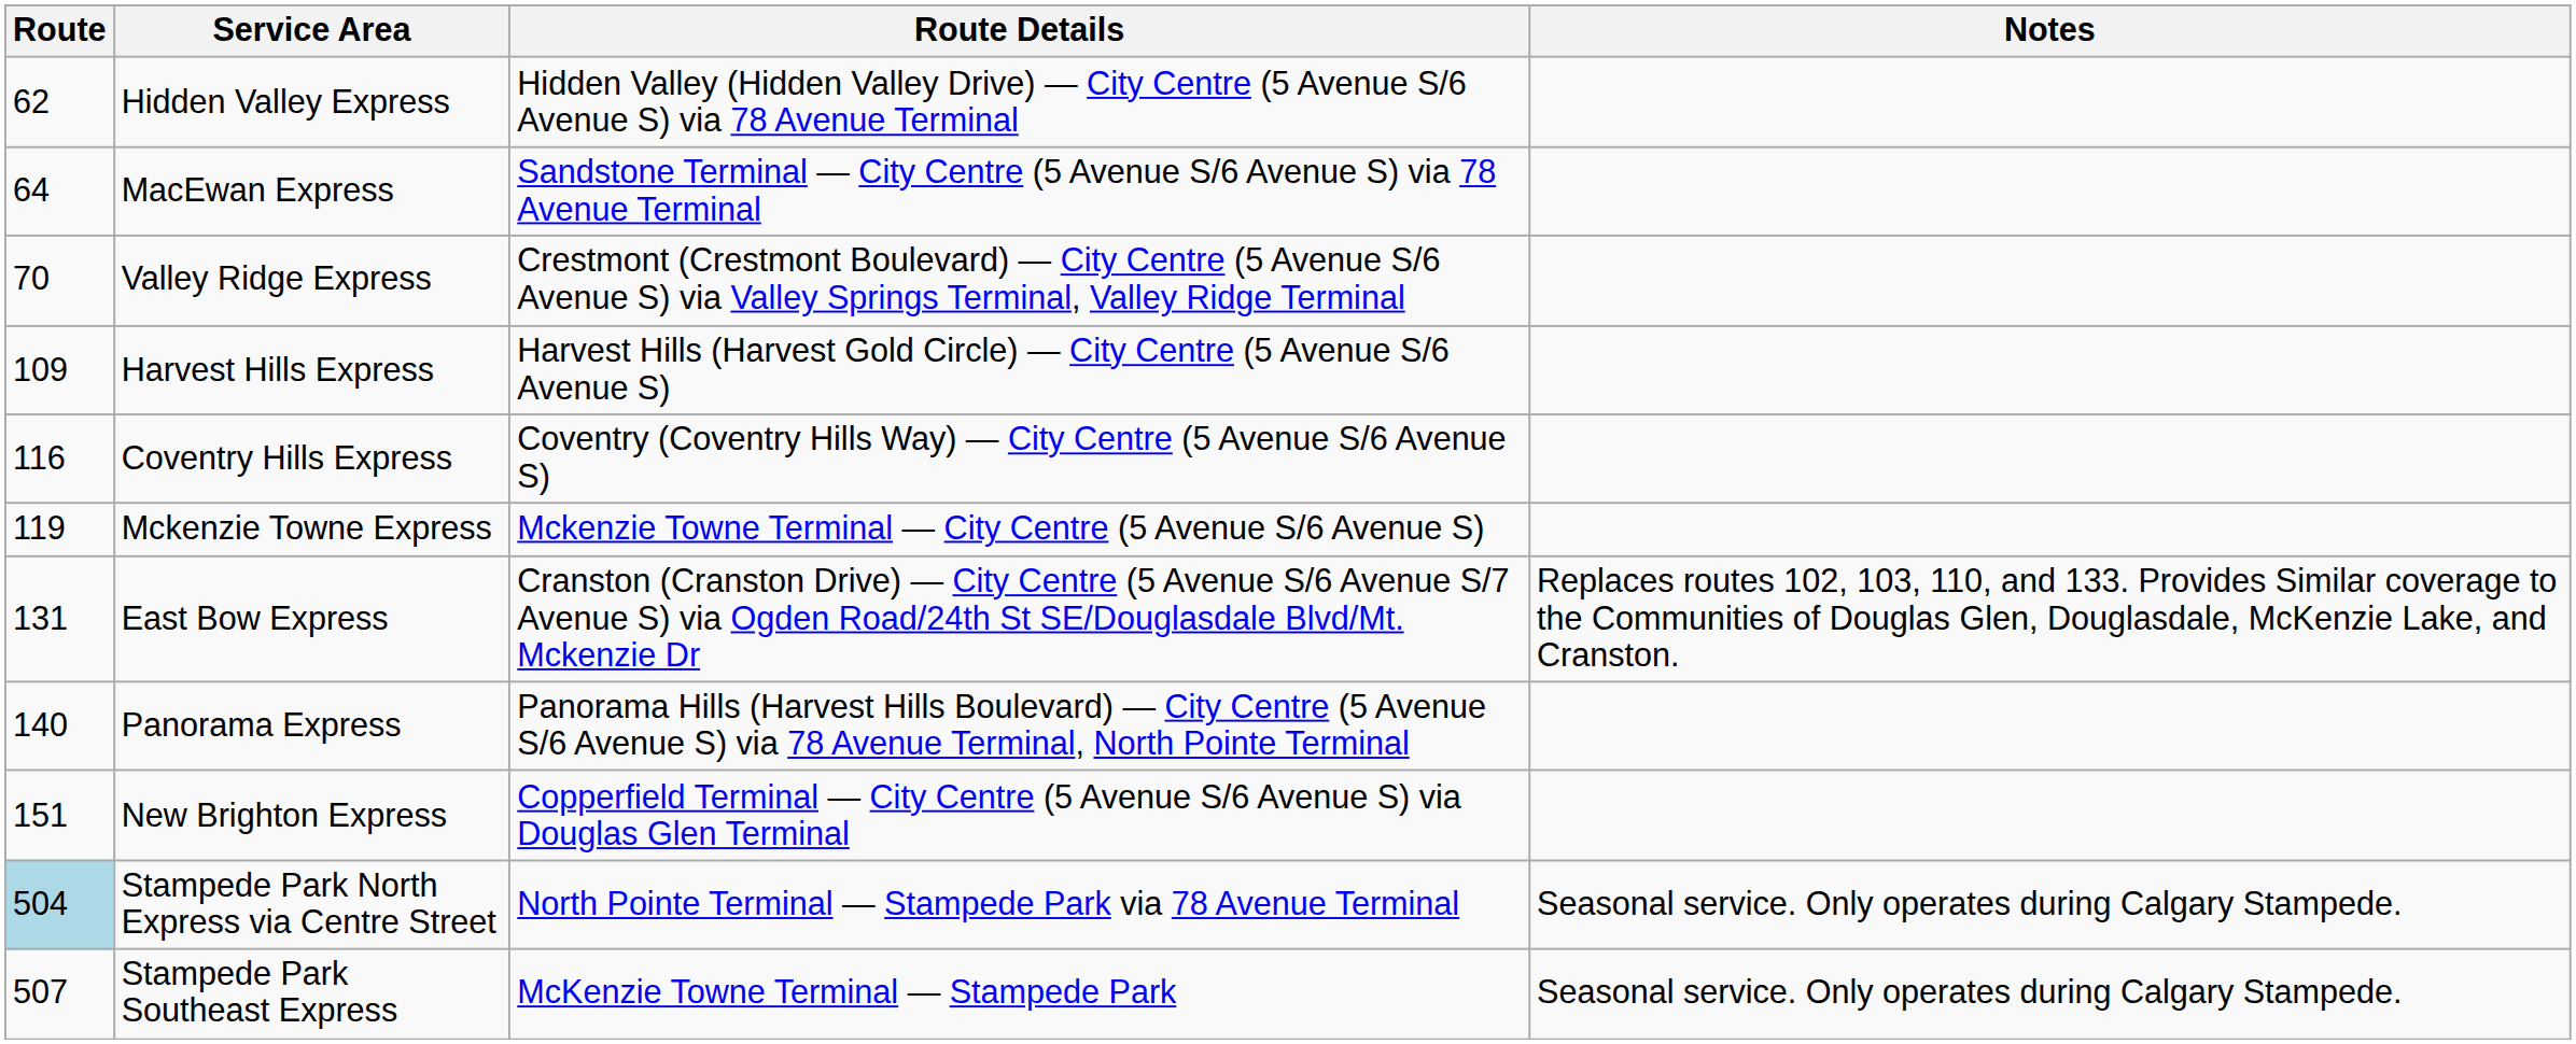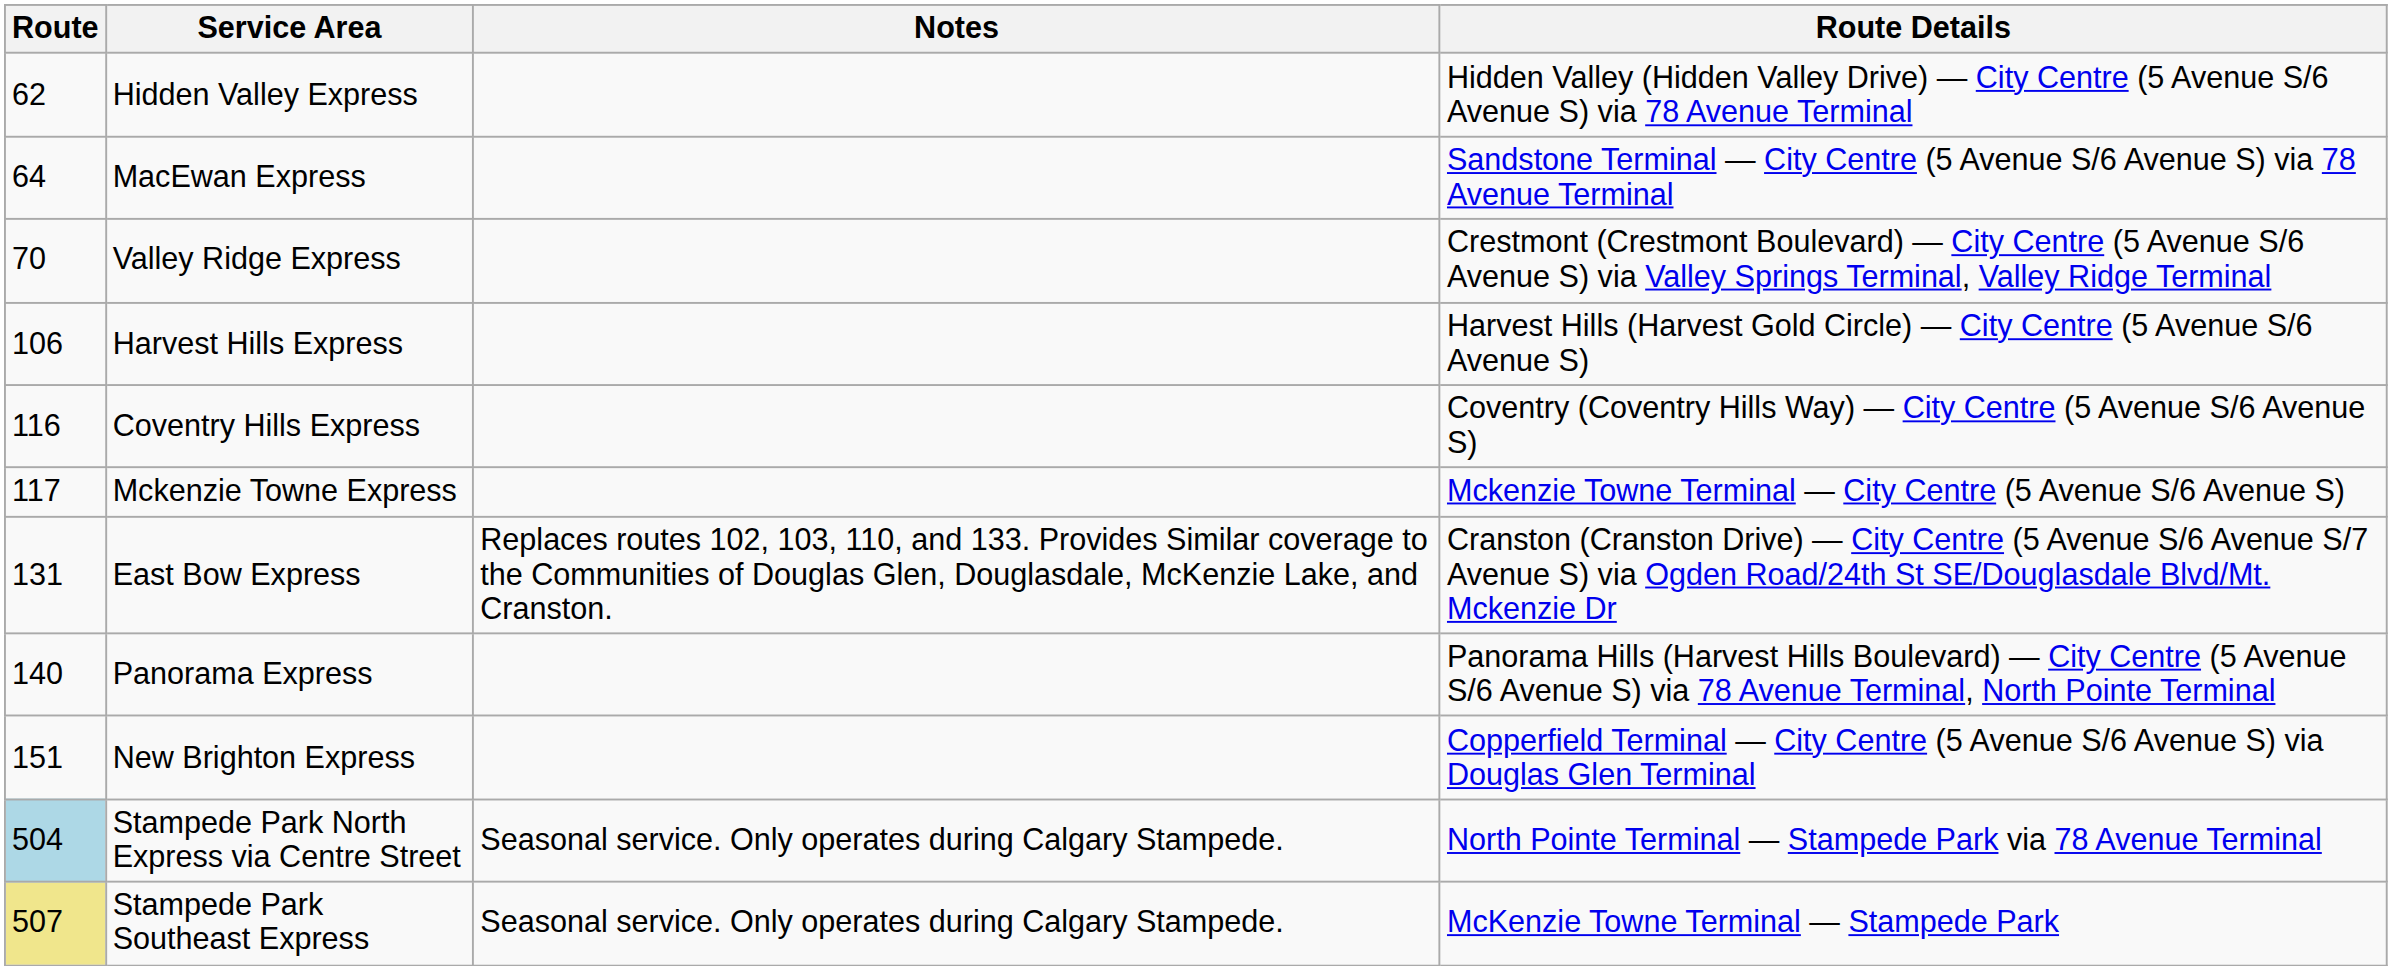 <table class="wikitable">
 <tr>
 <th>Route</th>
 <th>Service Area</th>
+<th>Notes</th>
 <th>Route Details</th>
-<th>Notes</th>
 </tr>
 <tr>
 <td>62</td>
 <td>Hidden Valley Express</td>
+<td></td>
 <td>Hidden Valley (Hidden Valley Drive) — <a href='#'>City Centre</a> (5 Avenue S/6 Avenue S) via <a href='#'>78 Avenue Terminal</a></td>
-<td></td>
 </tr>
 <tr>
 <td>64</td>
 <td>MacEwan Express</td>
+<td></td>
 <td><a href='#'>Sandstone Terminal</a> — <a href='#'>City Centre</a> (5 Avenue S/6 Avenue S) via <a href='#'>78 Avenue Terminal</a></td>
-<td></td>
 </tr>
 <tr>
 <td>70</td>
 <td>Valley Ridge Express</td>
+<td></td>
 <td>Crestmont (Crestmont Boulevard) — <a href='#'>City Centre</a> (5 Avenue S/6 Avenue S) via <a href='#'>Valley Springs Terminal</a>, <a href='#'>Valley Ridge Terminal</a></td>
-<td></td>
 </tr>
 <tr>
-<td>109</td>
+<td>106</td>
 <td>Harvest Hills Express</td>
+<td></td>
 <td>Harvest Hills (Harvest Gold Circle) — <a href='#'>City Centre</a> (5 Avenue S/6 Avenue S)</td>
-<td></td>
 </tr>
 <tr>
 <td>116</td>
 <td>Coventry Hills Express</td>
+<td></td>
 <td>Coventry (Coventry Hills Way) — <a href='#'>City Centre</a> (5 Avenue S/6 Avenue S)</td>
-<td></td>
 </tr>
 <tr>
-<td>119</td>
+<td>117</td>
 <td>Mckenzie Towne Express</td>
+<td></td>
 <td><a href='#'>Mckenzie Towne Terminal</a> — <a href='#'>City Centre</a> (5 Avenue S/6 Avenue S)</td>
-<td></td>
 </tr>
 <tr>
 <td>131</td>
 <td>East Bow Express</td>
+<td>Replaces routes 102, 103, 110, and 133. Provides Similar coverage to the Communities of Douglas Glen, Douglasdale, McKenzie Lake, and Cranston.</td>
 <td>Cranston (Cranston Drive) — <a href='#'>City Centre</a> (5 Avenue S/6 Avenue S/7 Avenue S) via <a href='#'>Ogden Road/24th St SE/Douglasdale Blvd/Mt. Mckenzie Dr </a></td>
-<td>Replaces routes 102, 103, 110, and 133. Provides Similar coverage to the Communities of Douglas Glen, Douglasdale, McKenzie Lake, and Cranston.</td>
 </tr>
 <tr>
 <td>140</td>
 <td>Panorama Express</td>
+<td></td>
 <td>Panorama Hills (Harvest Hills Boulevard) — <a href='#'>City Centre</a> (5 Avenue S/6 Avenue S) via <a href='#'>78 Avenue Terminal</a>, <a href='#'>North Pointe Terminal</a></td>
-<td></td>
 </tr>
 <tr>
 <td>151</td>
 <td>New Brighton Express</td>
+<td></td>
 <td><a href='#'>Copperfield Terminal</a> — <a href='#'>City Centre</a> (5 Avenue S/6 Avenue S) via <a href='#'>Douglas Glen Terminal</a></td>
-<td></td>
 </tr>
 <tr>
 <td style="background: lightblue;">504</td>
 <td>Stampede Park North Express via Centre Street</td>
+<td>Seasonal service. Only operates during Calgary Stampede.</td>
 <td><a href='#'>North Pointe Terminal</a> — <a href='#'>Stampede Park</a> via <a href='#'>78 Avenue Terminal</a></td>
-<td>Seasonal service. Only operates during Calgary Stampede.</td>
 </tr>
 <tr>
-<td>507</td>
+<td style="background: khaki;">507</td>
 <td>Stampede Park Southeast Express</td>
+<td>Seasonal service. Only operates during Calgary Stampede.</td>
 <td><a href='#'>McKenzie Towne Terminal</a> — <a href='#'>Stampede Park</a></td>
-<td>Seasonal service. Only operates during Calgary Stampede.</td>
 </tr>
 </table>
